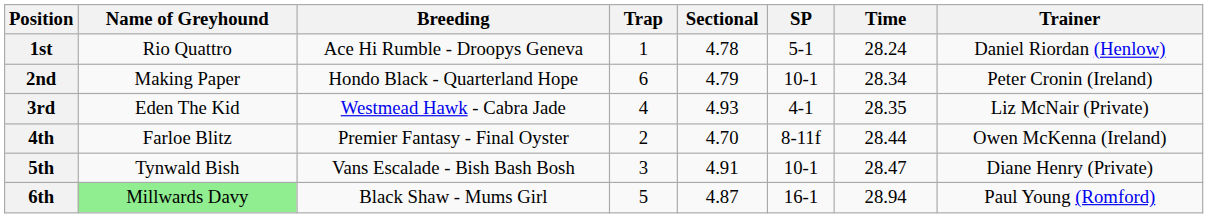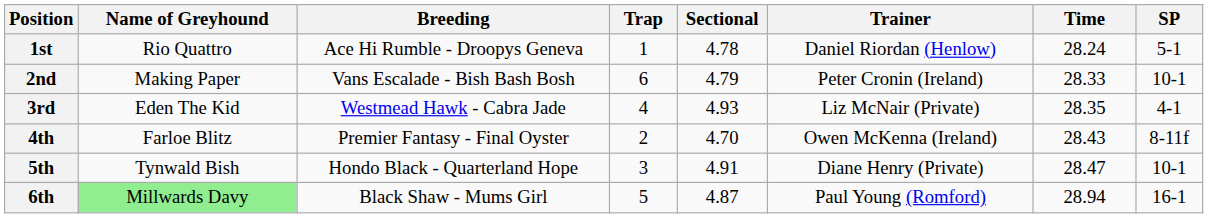 <table class="wikitable" style="text-align: center">
 <tr>
 <th width=50>Position</th>
 <th width=180>Name of Greyhound</th>
 <th width=260>Breeding</th>
 <th width=50>Trap</th>
 <th width=70>Sectional</th>
+<th width=220>Trainer</th>
+<th width=80>Time</th>
 <th width=50>SP</th>
-<th width=80>Time</th>
-<th width=220>Trainer</th>
 </tr>
 <tr>
 <th>1st</th>
 <td>Rio Quattro</td>
 <td>Ace Hi Rumble - Droopys Geneva</td>
 <td>1</td>
 <td>4.78</td>
+<td>Daniel Riordan <a href='#'>(Henlow)</a></td>
+<td>28.24</td>
 <td>5-1</td>
-<td>28.24</td>
-<td>Daniel Riordan <a href='#'>(Henlow)</a></td>
 </tr>
 <tr>
 <th>2nd</th>
 <td>Making Paper</td>
-<td>Hondo Black - Quarterland Hope</td>
+<td>Vans Escalade - Bish Bash Bosh</td>
 <td>6</td>
 <td>4.79</td>
+<td>Peter Cronin (Ireland)</td>
+<td>28.33</td>
 <td>10-1</td>
-<td>28.34</td>
-<td>Peter Cronin (Ireland)</td>
 </tr>
 <tr>
 <th>3rd</th>
 <td>Eden The Kid</td>
 <td><a href='#'>Westmead Hawk</a> - Cabra Jade</td>
 <td>4</td>
 <td>4.93</td>
+<td>Liz McNair (Private)</td>
+<td>28.35</td>
 <td>4-1</td>
-<td>28.35</td>
-<td>Liz McNair (Private)</td>
 </tr>
 <tr>
 <th>4th</th>
 <td>Farloe Blitz</td>
 <td>Premier Fantasy - Final Oyster</td>
 <td>2</td>
 <td>4.70</td>
+<td>Owen McKenna (Ireland)</td>
+<td>28.43</td>
 <td>8-11f</td>
-<td>28.44</td>
-<td>Owen McKenna (Ireland)</td>
 </tr>
 <tr>
 <th>5th</th>
 <td>Tynwald Bish</td>
-<td>Vans Escalade - Bish Bash Bosh</td>
+<td>Hondo Black - Quarterland Hope</td>
 <td>3</td>
 <td>4.91</td>
+<td>Diane Henry (Private)</td>
+<td>28.47</td>
 <td>10-1</td>
-<td>28.47</td>
-<td>Diane Henry (Private)</td>
 </tr>
 <tr>
 <th>6th</th>
 <td style="background: lightgreen;">Millwards Davy</td>
 <td>Black Shaw - Mums Girl</td>
 <td>5</td>
 <td>4.87</td>
+<td>Paul Young <a href='#'>(Romford)</a></td>
+<td>28.94</td>
 <td>16-1</td>
-<td>28.94</td>
-<td>Paul Young <a href='#'>(Romford)</a></td>
 </tr>
 </table>
